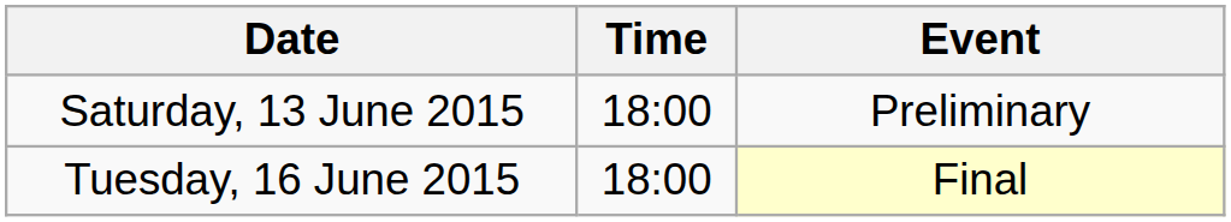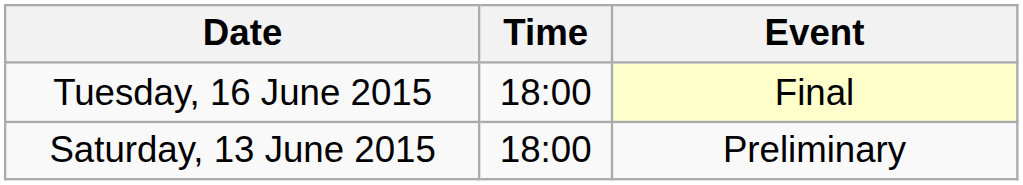 <table class="wikitable" style="text-align:center">
 <tr>
 <th width=200>Date</th>
 <th width=50>Time</th>
 <th width=170>Event</th>
 </tr>
 <tr>
+<td>Tuesday, 16 June 2015</td>
+<td>18:00</td>
+<td bgcolor=ffffcc>Final</td>
+</tr>
+<tr>
 <td>Saturday, 13 June 2015</td>
 <td>18:00</td>
 <td>Preliminary</td>
 </tr>
-<tr>
-<td>Tuesday, 16 June 2015</td>
-<td>18:00</td>
-<td bgcolor=ffffcc>Final</td>
-</tr>
 </table>
